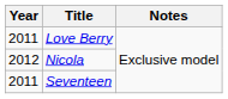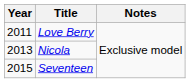 <table class="wikitable">
 <tr>
 <th>Year</th>
 <th>Title</th>
 <th>Notes</th>
 </tr>
 <tr>
 <td>2011</td>
 <td><em><a href='#'>Love Berry</a></em></td>
 <td rowspan="3">Exclusive model</td>
 </tr>
 <tr>
-<td>2012</td>
+<td>2013</td>
 <td><em><a href='#'>Nicola</a></em></td>
 </tr>
 <tr>
-<td>2011</td>
+<td>2015</td>
 <td><em><a href='#'>Seventeen</a></em></td>
 </tr>
 </table>
